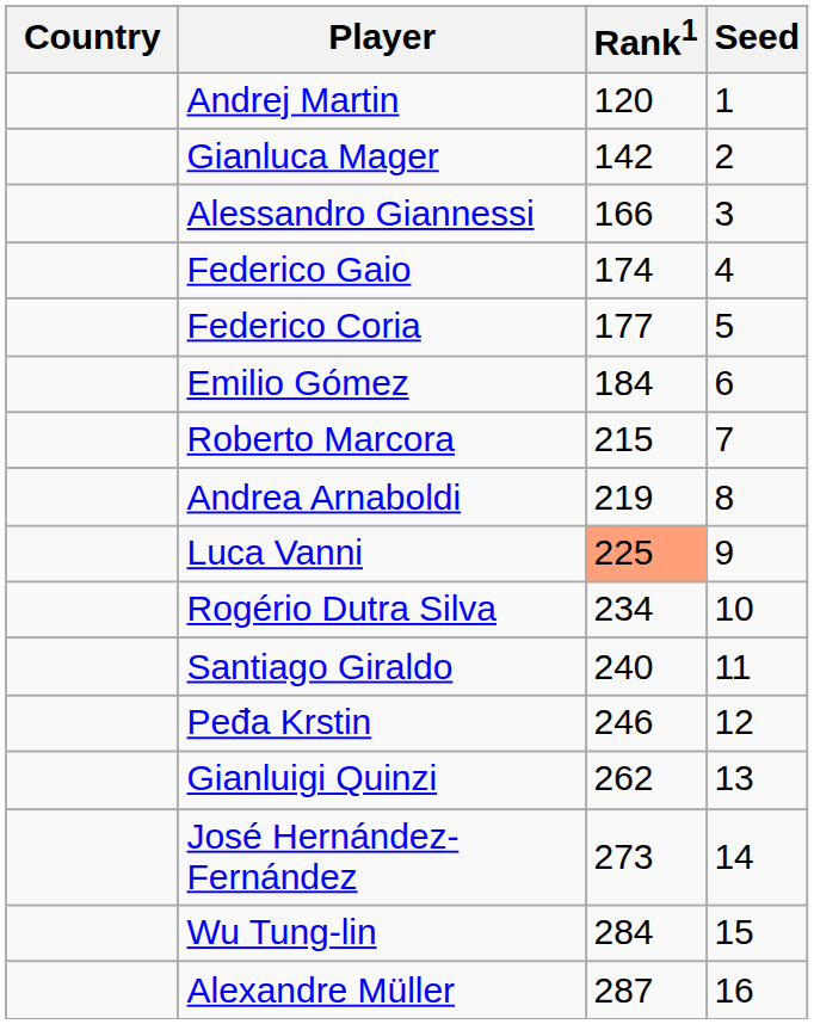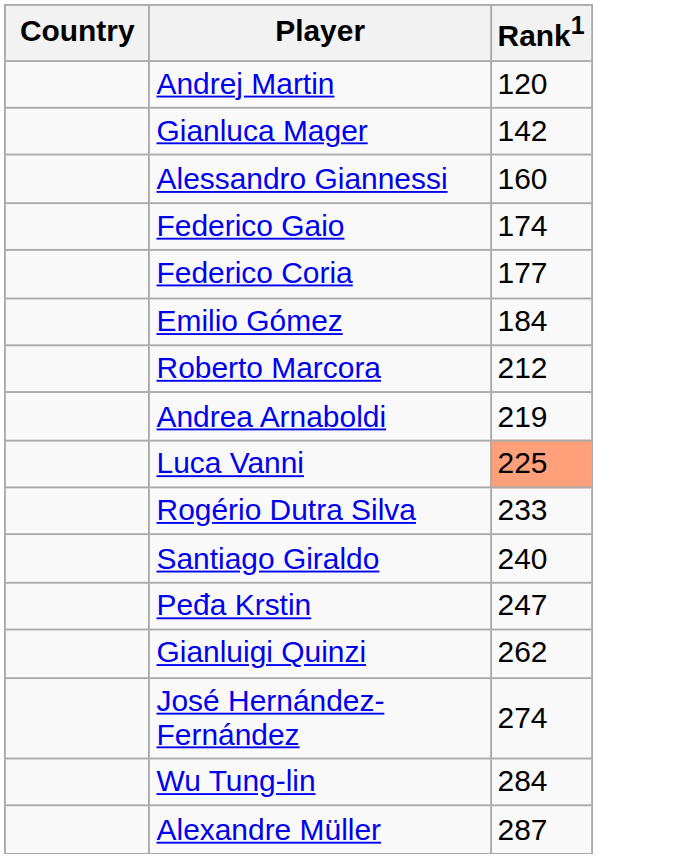 <table class="sortable wikitable">
 <tr>
 <th width="70">Country</th>
 <th width="175">Player</th>
 <th>Rank<sup>1</sup></th>
-<th>Seed</th>
 </tr>
 <tr>
 <td></td>
 <td><a href='#'>Andrej Martin</a></td>
 <td>120</td>
-<td>1</td>
 </tr>
 <tr>
 <td></td>
 <td><a href='#'>Gianluca Mager</a></td>
 <td>142</td>
-<td>2</td>
 </tr>
 <tr>
 <td></td>
 <td><a href='#'>Alessandro Giannessi</a></td>
-<td>166</td>
-<td>3</td>
+<td>160</td>
 </tr>
 <tr>
 <td></td>
 <td><a href='#'>Federico Gaio</a></td>
 <td>174</td>
-<td>4</td>
 </tr>
 <tr>
 <td></td>
 <td><a href='#'>Federico Coria</a></td>
 <td>177</td>
-<td>5</td>
 </tr>
 <tr>
 <td></td>
 <td><a href='#'>Emilio Gómez</a></td>
 <td>184</td>
-<td>6</td>
 </tr>
 <tr>
 <td></td>
 <td><a href='#'>Roberto Marcora</a></td>
-<td>215</td>
-<td>7</td>
+<td>212</td>
 </tr>
 <tr>
 <td></td>
 <td><a href='#'>Andrea Arnaboldi</a></td>
 <td>219</td>
-<td>8</td>
 </tr>
 <tr>
 <td></td>
 <td><a href='#'>Luca Vanni</a></td>
 <td style="background: lightsalmon;">225</td>
-<td>9</td>
 </tr>
 <tr>
 <td></td>
 <td><a href='#'>Rogério Dutra Silva</a></td>
-<td>234</td>
-<td>10</td>
+<td>233</td>
 </tr>
 <tr>
 <td></td>
 <td><a href='#'>Santiago Giraldo</a></td>
 <td>240</td>
-<td>11</td>
 </tr>
 <tr>
 <td></td>
 <td><a href='#'>Peđa Krstin</a></td>
-<td>246</td>
-<td>12</td>
+<td>247</td>
 </tr>
 <tr>
 <td></td>
 <td><a href='#'>Gianluigi Quinzi</a></td>
 <td>262</td>
-<td>13</td>
 </tr>
 <tr>
 <td></td>
 <td><a href='#'>José Hernández-Fernández</a></td>
-<td>273</td>
-<td>14</td>
+<td>274</td>
 </tr>
 <tr>
 <td></td>
 <td><a href='#'>Wu Tung-lin</a></td>
 <td>284</td>
-<td>15</td>
 </tr>
 <tr>
 <td></td>
 <td><a href='#'>Alexandre Müller</a></td>
 <td>287</td>
-<td>16</td>
 </tr>
 </table>
